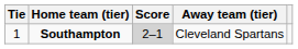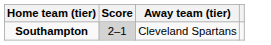 <table class="wikitable" style="text-align:center; font-size:85%">
 <tr>
-<th>Tie</th>
 <th>Home team (tier)</th>
 <th>Score</th>
 <th>Away team (tier)</th>
 <th></th>
 </tr>
 <tr>
-<td align="center">1</td>
 <td><strong>Southampton</strong></td>
 <td align="center" style="background: lightgrey;">2–1</td>
 <td>Cleveland Spartans</td>
 <td></td>
 </tr>
 </table>
